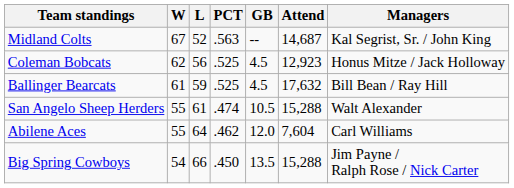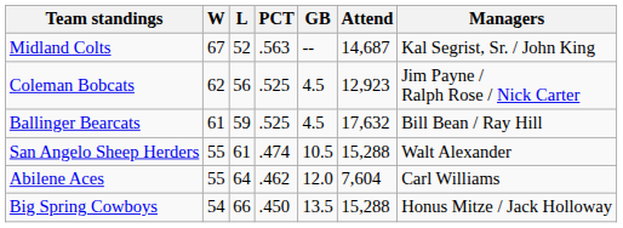 <table class="wikitable">
 <tr>
 <th>Team standings</th>
 <th>W</th>
 <th>L</th>
 <th>PCT</th>
 <th>GB</th>
 <th>Attend</th>
 <th>Managers</th>
 </tr>
 <tr>
 <td><a href='#'>Midland Colts</a></td>
 <td>67</td>
 <td>52</td>
 <td>.563</td>
 <td>--</td>
 <td>14,687</td>
 <td>Kal Segrist, Sr. / John King</td>
 </tr>
 <tr>
 <td><a href='#'>Coleman Bobcats</a></td>
 <td>62</td>
 <td>56</td>
 <td>.525</td>
 <td>4.5</td>
 <td>12,923</td>
-<td>Honus Mitze / Jack Holloway</td>
+<td>Jim Payne /<br> Ralph Rose / <a href='#'>Nick Carter</a></td>
 </tr>
 <tr>
 <td><a href='#'>Ballinger Bearcats</a></td>
 <td>61</td>
 <td>59</td>
 <td>.525</td>
 <td>4.5</td>
 <td>17,632</td>
 <td>Bill Bean / Ray Hill</td>
 </tr>
 <tr>
 <td><a href='#'>San Angelo Sheep Herders</a></td>
 <td>55</td>
 <td>61</td>
 <td>.474</td>
 <td>10.5</td>
 <td>15,288</td>
 <td>Walt Alexander</td>
 </tr>
 <tr>
 <td><a href='#'>Abilene Aces</a></td>
 <td>55</td>
 <td>64</td>
 <td>.462</td>
 <td>12.0</td>
 <td>7,604</td>
 <td>Carl Williams</td>
 </tr>
 <tr>
 <td><a href='#'>Big Spring Cowboys</a></td>
 <td>54</td>
 <td>66</td>
 <td>.450</td>
 <td>13.5</td>
 <td>15,288</td>
-<td>Jim Payne /<br> Ralph Rose / <a href='#'>Nick Carter</a></td>
+<td>Honus Mitze / Jack Holloway</td>
 </tr>
 </table>
